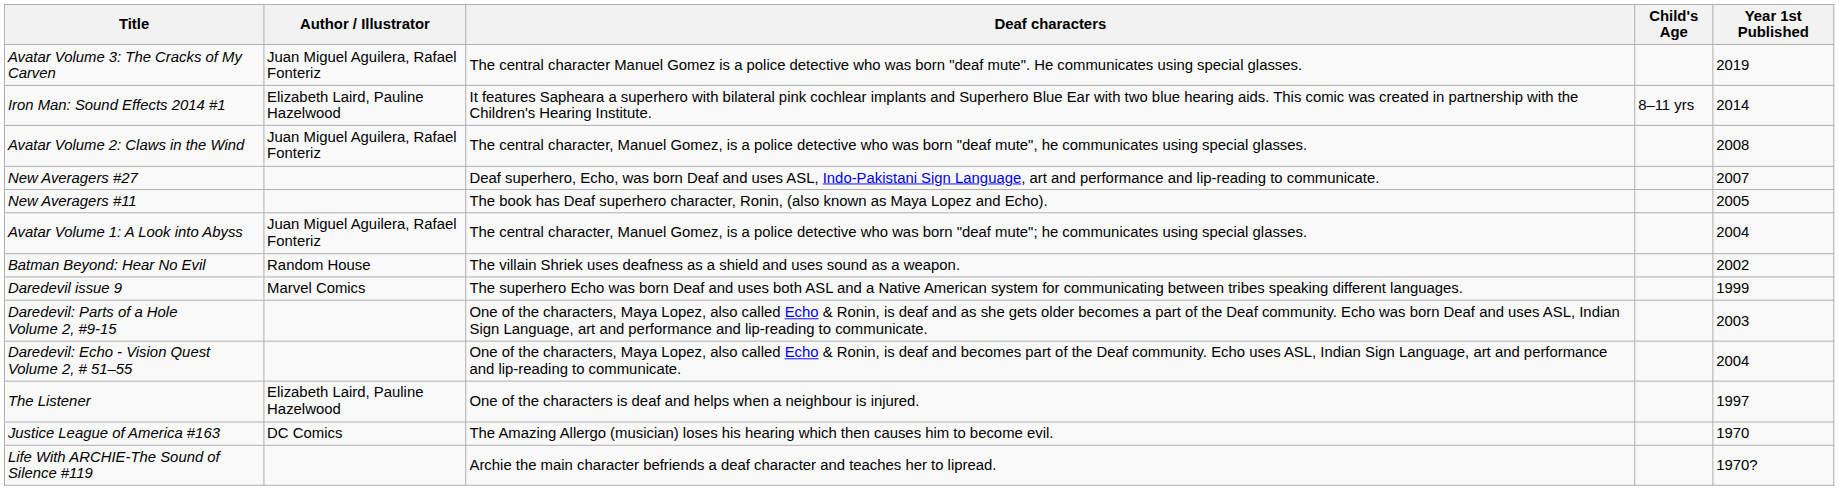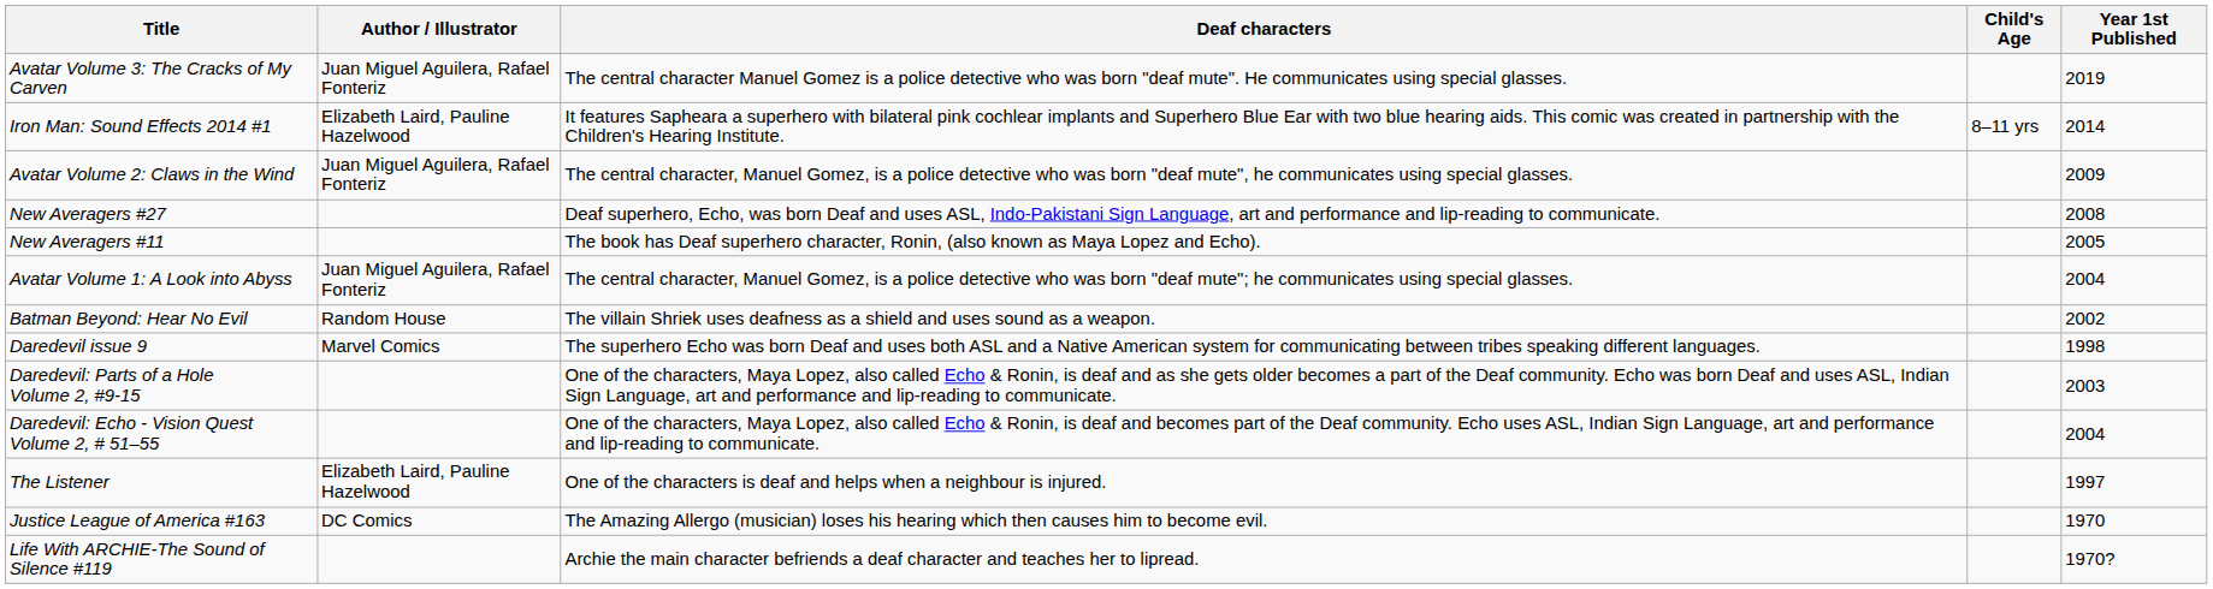 <table class="wikitable">
 <tr>
 <th>Title</th>
 <th>Author / Illustrator</th>
 <th>Deaf characters</th>
 <th>Child's Age</th>
 <th>Year 1st Published</th>
 </tr>
 <tr>
 <td><em>Avatar Volume 3: The Cracks of My Carven</em></td>
 <td>Juan Miguel Aguilera, Rafael Fonteriz</td>
 <td>The central character Manuel Gomez is a police detective who was born "deaf mute". He communicates using special glasses.</td>
 <td></td>
 <td>2019</td>
 </tr>
 <tr>
 <td><em>Iron Man: Sound Effects 2014 #1</em></td>
 <td>Elizabeth Laird, Pauline Hazelwood</td>
 <td>It features Sapheara a superhero with bilateral pink cochlear implants and Superhero Blue Ear with two blue hearing aids. This comic was created in partnership with the Children's Hearing Institute.</td>
 <td>8–11 yrs</td>
 <td>2014</td>
 </tr>
 <tr>
 <td><em>Avatar Volume 2: Claws in the Wind</em></td>
 <td>Juan Miguel Aguilera, Rafael Fonteriz</td>
 <td>The central character, Manuel Gomez, is a police detective who was born "deaf mute", he communicates using special glasses.</td>
 <td></td>
-<td>2008</td>
+<td>2009</td>
 </tr>
 <tr>
 <td><em>New Averagers #27</em></td>
 <td></td>
 <td>Deaf superhero, Echo, was born Deaf and uses ASL, <a href='#'>Indo-Pakistani Sign Language</a>, art and performance and lip-reading to communicate.</td>
 <td></td>
-<td>2007</td>
+<td>2008</td>
 </tr>
 <tr>
 <td><em>New Averagers #11</em></td>
 <td></td>
 <td>The book has Deaf superhero character, Ronin, (also known as Maya Lopez and Echo).</td>
 <td></td>
 <td>2005</td>
 </tr>
 <tr>
 <td><em>Avatar Volume 1: A Look into Abyss</em></td>
 <td>Juan Miguel Aguilera, Rafael Fonteriz</td>
 <td>The central character, Manuel Gomez, is a police detective who was born "deaf mute"; he communicates using special glasses.</td>
 <td></td>
 <td>2004</td>
 </tr>
 <tr>
 <td><em>Batman Beyond: Hear No Evil</em></td>
 <td>Random House</td>
 <td>The villain Shriek uses deafness as a shield and uses sound as a weapon.</td>
 <td></td>
 <td>2002</td>
 </tr>
 <tr>
 <td><em>Daredevil issue 9</em></td>
 <td>Marvel Comics</td>
 <td>The superhero Echo was born Deaf and uses both ASL and a Native American system for communicating between tribes speaking different languages.</td>
 <td></td>
-<td>1999</td>
+<td>1998</td>
 </tr>
 <tr>
 <td><em>Daredevil: Parts of a Hole</em><br><em>Volume 2, #9-15</em></td>
 <td></td>
 <td>One of the characters, Maya Lopez, also called <a href='#'>Echo</a> & Ronin, is deaf and as she gets older becomes a part of the Deaf community. Echo was born Deaf and uses ASL, Indian Sign Language, art and performance and lip-reading to communicate.</td>
 <td></td>
 <td>2003</td>
 </tr>
 <tr>
 <td><em>Daredevil: Echo - Vision Quest Volume 2, # 51–55</em></td>
 <td></td>
 <td>One of the characters, Maya Lopez, also called <a href='#'>Echo</a> & Ronin, is deaf and becomes part of the Deaf community. Echo uses ASL, Indian Sign Language, art and performance and lip-reading to communicate.</td>
 <td></td>
 <td>2004</td>
 </tr>
 <tr>
 <td><em>The Listener</em></td>
 <td>Elizabeth Laird, Pauline Hazelwood</td>
 <td>One of the characters is deaf and helps when a neighbour is injured.</td>
 <td></td>
 <td>1997</td>
 </tr>
 <tr>
 <td><em>Justice League of America #163</em></td>
 <td>DC Comics</td>
 <td>The Amazing Allergo (musician) loses his hearing which then causes him to become evil.</td>
 <td></td>
 <td>1970</td>
 </tr>
 <tr>
 <td><em>Life With ARCHIE-The Sound of Silence #119</em></td>
 <td></td>
 <td>Archie the main character befriends a deaf character and teaches her to lipread.</td>
 <td></td>
 <td>1970?</td>
 </tr>
 </table>
